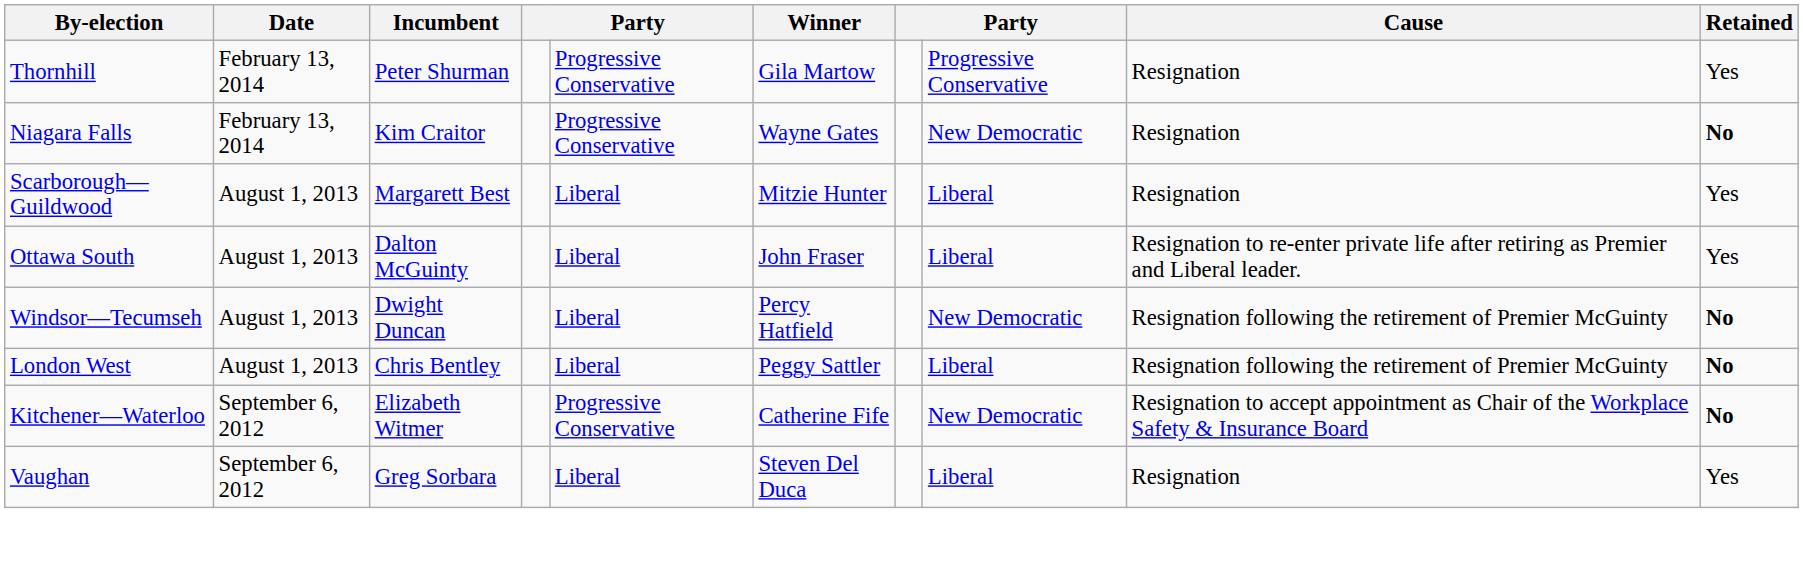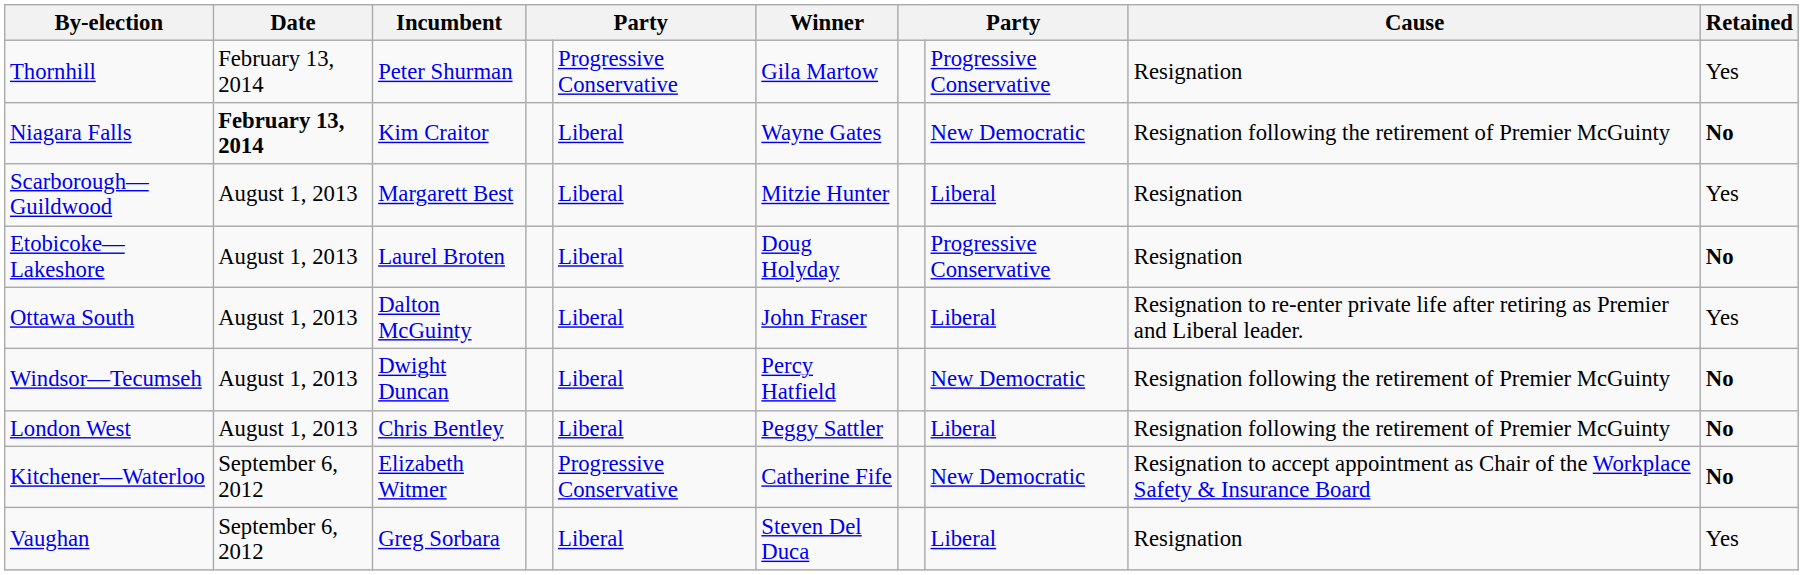 <table class=wikitable style="width:100%">
 <tr>
 <th>By-election</th>
 <th>Date</th>
 <th>Incumbent</th>
 <th colspan=2>Party</th>
 <th>Winner</th>
 <th colspan=2>Party</th>
 <th>Cause</th>
 <th>Retained</th>
 </tr>
 <tr>
 <td><a href='#'>Thornhill</a></td>
 <td>February 13, 2014</td>
 <td><a href='#'>Peter Shurman</a></td>
 <td>   </td>
 <td><a href='#'>Progressive Conservative</a></td>
 <td><a href='#'>Gila Martow</a></td>
 <td>   </td>
 <td><a href='#'>Progressive Conservative</a></td>
 <td>Resignation</td>
 <td>Yes</td>
 </tr>
 <tr>
 <td><a href='#'>Niagara Falls</a></td>
-<td>February 13, 2014</td>
+<td><strong>February 13, 2014</strong></td>
 <td><a href='#'>Kim Craitor</a></td>
 <td>   </td>
-<td><a href='#'>Progressive Conservative</a></td>
+<td><a href='#'>Liberal</a></td>
 <td><a href='#'>Wayne Gates</a></td>
 <td>   </td>
 <td><a href='#'>New Democratic</a></td>
-<td>Resignation</td>
+<td>Resignation following the retirement of Premier McGuinty</td>
 <td><strong>No</strong></td>
 </tr>
 <tr>
 <td><a href='#'>Scarborough—Guildwood</a></td>
 <td>August 1, 2013</td>
 <td><a href='#'>Margarett Best</a></td>
 <td>   </td>
 <td><a href='#'>Liberal</a></td>
 <td><a href='#'>Mitzie Hunter</a></td>
 <td>   </td>
 <td><a href='#'>Liberal</a></td>
 <td>Resignation</td>
 <td>Yes</td>
+</tr>
+<tr>
+<td><a href='#'>Etobicoke—Lakeshore</a></td>
+<td>August 1, 2013</td>
+<td><a href='#'>Laurel Broten</a></td>
+<td>   </td>
+<td><a href='#'>Liberal</a></td>
+<td><a href='#'>Doug Holyday</a></td>
+<td>   </td>
+<td><a href='#'>Progressive Conservative</a></td>
+<td>Resignation</td>
+<td><strong>No</strong></td>
 </tr>
 <tr>
 <td><a href='#'>Ottawa South</a></td>
 <td>August 1, 2013</td>
 <td><a href='#'>Dalton McGuinty</a></td>
 <td>   </td>
 <td><a href='#'>Liberal</a></td>
 <td><a href='#'>John Fraser</a></td>
 <td>   </td>
 <td><a href='#'>Liberal</a></td>
 <td>Resignation to re-enter private life after retiring as Premier and Liberal leader.</td>
 <td>Yes</td>
 </tr>
 <tr>
 <td><a href='#'>Windsor—Tecumseh</a></td>
 <td>August 1, 2013</td>
 <td><a href='#'>Dwight Duncan</a></td>
 <td>   </td>
 <td><a href='#'>Liberal</a></td>
 <td><a href='#'>Percy Hatfield</a></td>
 <td>   </td>
 <td><a href='#'>New Democratic</a></td>
 <td>Resignation following the retirement of Premier McGuinty</td>
 <td><strong>No</strong></td>
 </tr>
 <tr>
 <td><a href='#'>London West</a></td>
 <td>August 1, 2013</td>
 <td><a href='#'>Chris Bentley</a></td>
 <td>   </td>
 <td><a href='#'>Liberal</a></td>
 <td><a href='#'>Peggy Sattler</a></td>
 <td>   </td>
 <td><a href='#'>Liberal</a></td>
 <td>Resignation following the retirement of Premier McGuinty</td>
 <td><strong>No</strong></td>
 </tr>
 <tr>
 <td><a href='#'>Kitchener—Waterloo</a></td>
 <td>September 6, 2012</td>
 <td><a href='#'>Elizabeth Witmer</a></td>
 <td>   </td>
 <td><a href='#'>Progressive Conservative</a></td>
 <td><a href='#'>Catherine Fife</a></td>
 <td>   </td>
 <td><a href='#'>New Democratic</a></td>
 <td>Resignation to accept appointment as Chair of the <a href='#'>Workplace Safety & Insurance Board</a></td>
 <td><strong>No</strong></td>
 </tr>
 <tr>
 <td><a href='#'>Vaughan</a></td>
 <td>September 6, 2012</td>
 <td><a href='#'>Greg Sorbara</a></td>
 <td>   </td>
 <td><a href='#'>Liberal</a></td>
 <td><a href='#'>Steven Del Duca</a></td>
 <td>   </td>
 <td><a href='#'>Liberal</a></td>
 <td>Resignation</td>
 <td>Yes</td>
 </tr>
 </table>
